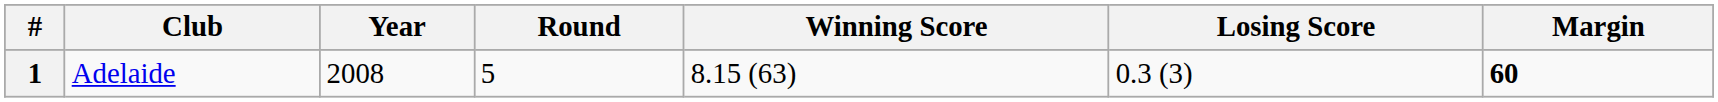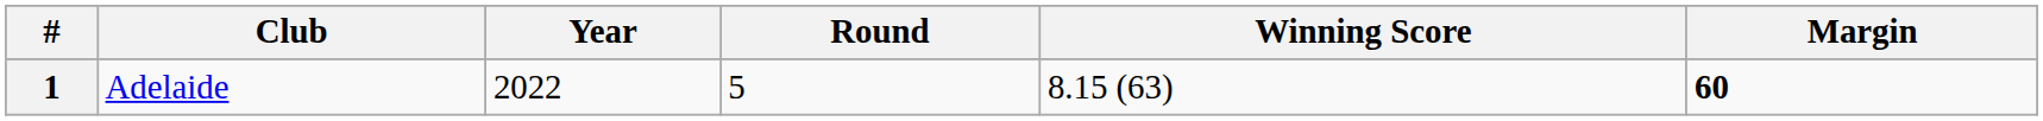 <table class="wikitable" style="width:60%">
 <tr>
 <th>#</th>
 <th>Club</th>
 <th>Year</th>
 <th>Round</th>
 <th>Winning Score</th>
-<th>Losing Score</th>
 <th>Margin</th>
 </tr>
 <tr>
 <th>1</th>
 <td><a href='#'>Adelaide</a></td>
-<td>2008</td>
+<td>2022</td>
 <td>5</td>
 <td>8.15 (63)</td>
-<td>0.3 (3)</td>
 <td><strong>60</strong></td>
 </tr>
 </table>
